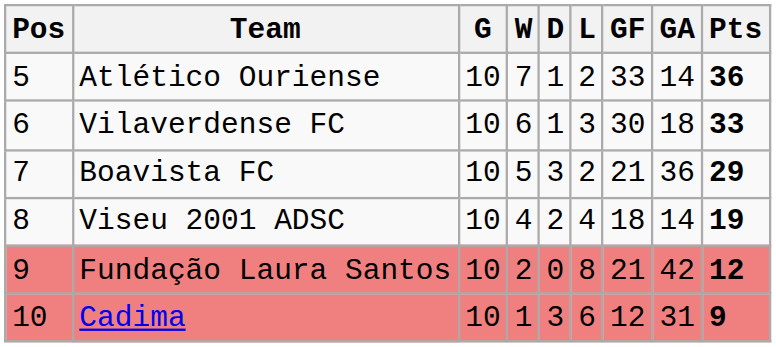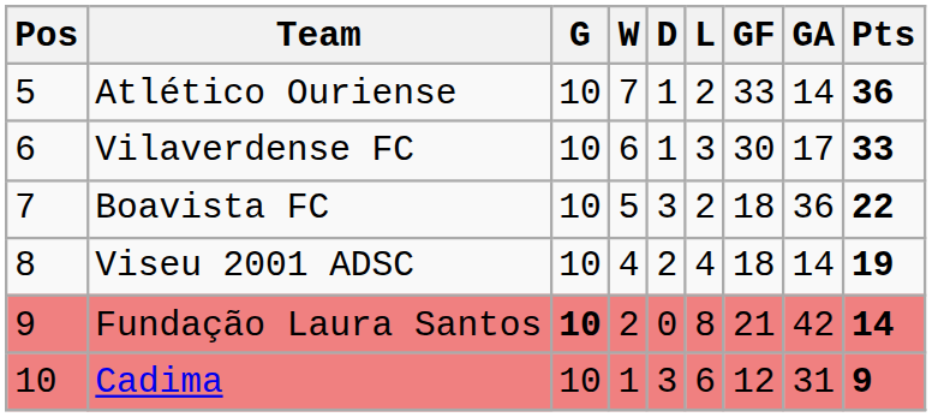 <table class="wikitable">
 <tr>
 <th>Pos</th>
 <th>Team</th>
 <th>G</th>
 <th>W</th>
 <th>D</th>
 <th>L</th>
 <th>GF</th>
 <th>GA</th>
 <th>Pts</th>
 </tr>
 <tr>
 <td>5</td>
 <td>Atlético Ouriense</td>
 <td>10</td>
 <td>7</td>
 <td>1</td>
 <td>2</td>
 <td>33</td>
 <td>14</td>
 <td><strong>36</strong></td>
 </tr>
 <tr>
 <td>6</td>
 <td>Vilaverdense FC</td>
 <td>10</td>
 <td>6</td>
 <td>1</td>
 <td>3</td>
 <td>30</td>
-<td>18</td>
+<td>17</td>
 <td><strong>33</strong></td>
 </tr>
 <tr>
 <td>7</td>
 <td>Boavista FC</td>
 <td>10</td>
 <td>5</td>
 <td>3</td>
 <td>2</td>
-<td>21</td>
+<td>18</td>
 <td>36</td>
-<td><strong>29</strong></td>
+<td><strong>22</strong></td>
 </tr>
 <tr>
 <td>8</td>
 <td>Viseu 2001 ADSC</td>
 <td>10</td>
 <td>4</td>
 <td>2</td>
 <td>4</td>
 <td>18</td>
 <td>14</td>
 <td><strong>19</strong></td>
 </tr>
 <tr bgcolor=lightcoral>
 <td>9</td>
 <td>Fundação Laura Santos</td>
-<td>10</td>
+<td><strong>10</strong></td>
 <td>2</td>
 <td>0</td>
 <td>8</td>
 <td>21</td>
 <td>42</td>
-<td><strong>12</strong></td>
+<td><strong>14</strong></td>
 </tr>
 <tr bgcolor=lightcoral>
 <td>10</td>
 <td bgcolor=lightcoral><a href='#'>Cadima</a></td>
 <td>10</td>
 <td>1</td>
 <td>3</td>
 <td>6</td>
 <td>12</td>
 <td>31</td>
 <td><strong>9</strong></td>
 </tr>
 <tr>
 </tr>
 </table>
